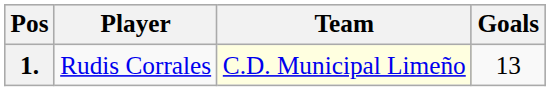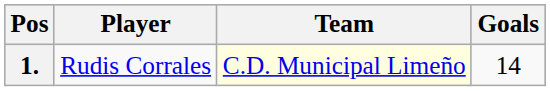 <table class="wikitable">
 <tr>
 <th align="center">Pos</th>
 <th align="center">Player</th>
 <th align="center">Team</th>
 <th align="center">Goals</th>
 </tr>
 <tr>
 <th align="center">1.</th>
 <td>  <a href='#'>Rudis Corrales</a></td>
 <td align="center" style="background: lightyellow;"><a href='#'>C.D. Municipal Limeño</a></td>
-<td align="center">13</td>
+<td align="center">14</td>
 </tr>
 </table>
